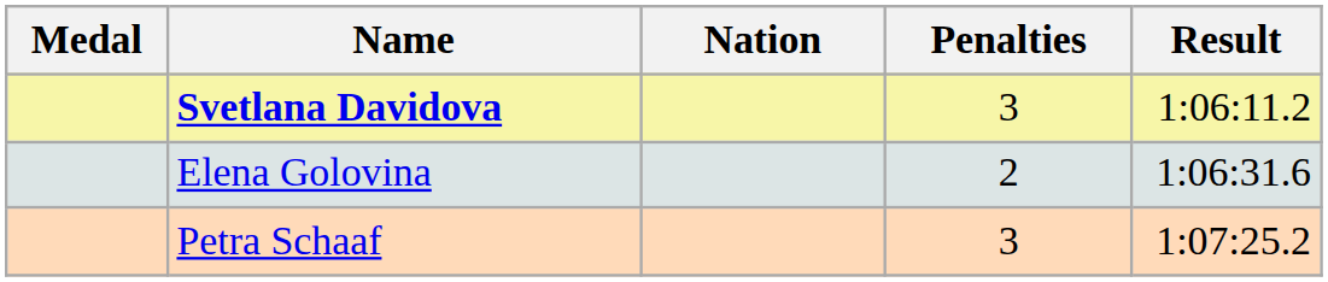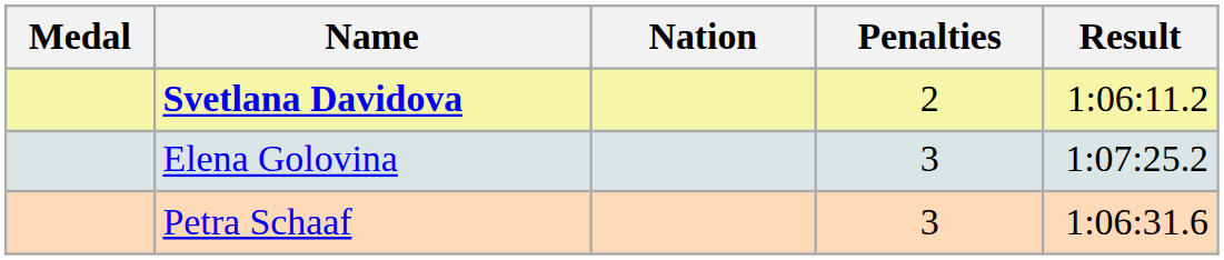 <table class=wikitable style="border:1px solid #AAAAAA;font-size:90%">
 <tr bgcolor="#E4E4E4">
 <th style="border-bottom:1px solid #AAAAAA" width=50>Medal</th>
 <th style="border-bottom:1px solid #AAAAAA" width=160>Name</th>
 <th style="border-bottom:1px solid #AAAAAA" width=80>Nation</th>
 <th style="border-bottom:1px solid #AAAAAA" width=80>Penalties</th>
 <th style="border-bottom:1px solid #AAAAAA" width=60>Result</th>
 </tr>
 <tr bgcolor="#F7F6A8">
 <td align="center"></td>
 <td><strong><a href='#'>Svetlana Davidova</a></strong></td>
 <td align="center"></td>
-<td align="center">3</td>
+<td align="center">2</td>
 <td align="right">1:06:11.2</td>
 </tr>
 <tr bgcolor="#DCE5E5">
 <td align="center"></td>
 <td><a href='#'>Elena Golovina</a></td>
 <td align="center"></td>
-<td align="center">2</td>
-<td align="right">1:06:31.6</td>
+<td align="center">3</td>
+<td align="right">1:07:25.2</td>
 </tr>
 <tr bgcolor="#FFDAB9">
 <td align="center"></td>
 <td><a href='#'>Petra Schaaf</a></td>
 <td align="center"></td>
 <td align="center">3</td>
-<td align="right">1:07:25.2</td>
+<td align="right">1:06:31.6</td>
 </tr>
 </table>
